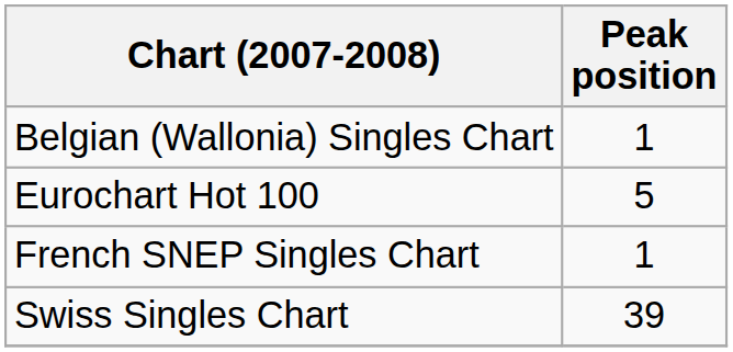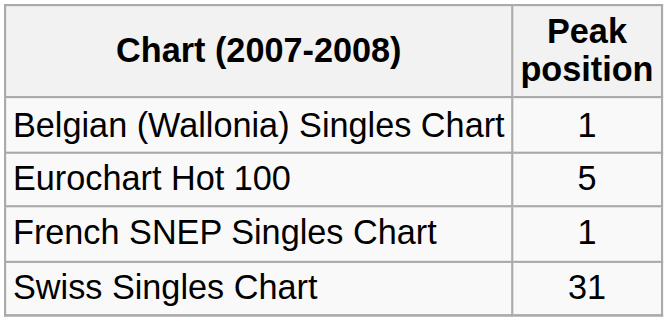 <table class="wikitable sortable">
 <tr>
 <th>Chart (2007-2008)</th>
 <th>Peak<br>position</th>
 </tr>
 <tr>
 <td>Belgian (Wallonia) Singles Chart</td>
 <td align="center">1</td>
 </tr>
 <tr>
 <td>Eurochart Hot 100</td>
 <td align="center">5</td>
 </tr>
 <tr>
 <td>French SNEP Singles Chart</td>
 <td align="center">1</td>
 </tr>
 <tr>
 <td>Swiss Singles Chart</td>
-<td align="center">39</td>
+<td align="center">31</td>
 </tr>
 <tr>
 </tr>
 </table>
